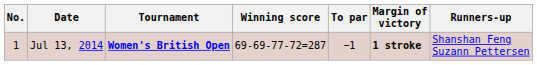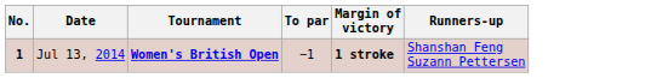 <table class="wikitable" style="font-size:95%;">
 <tr>
 <th>No.</th>
 <th>Date</th>
 <th>Tournament</th>
-<th>Winning score</th>
 <th>To par</th>
 <th>Margin of<br>victory</th>
 <th>Runners-up</th>
 </tr>
 <tr style="background:#e5d1cb;">
-<td align=center>1</td>
+<td align=center><strong>1</strong></td>
 <td align=right>Jul 13, <a href='#'>2014</a></td>
 <td><strong><a href='#'>Women's British Open</a></strong></td>
-<td>69-69-77-72=287</td>
 <td align=center>−1</td>
 <td><strong>1 stroke</strong></td>
 <td> <a href='#'>Shanshan Feng</a><br> <a href='#'>Suzann Pettersen</a></td>
 </tr>
 </table>
